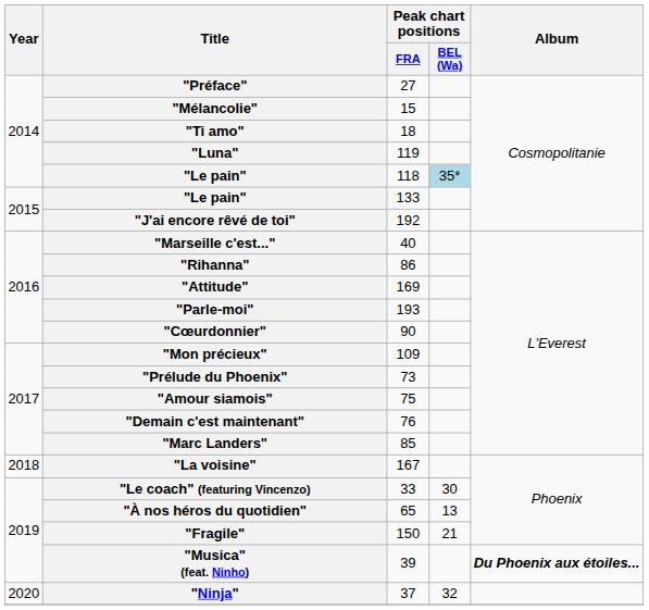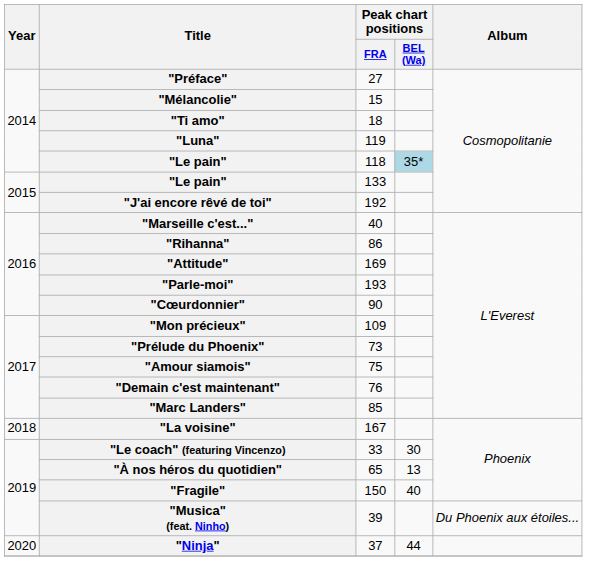 <table class="wikitable plainrowheaders" style="text-align:center;">
 <tr>
 <th scope="col" rowspan="2" style="width:1em;">Year</th>
 <th scope="col" rowspan="2" style="width:24em;">Title</th>
 <th scope="col" colspan="2">Peak chart positions</th>
 <th scope="col" rowspan="2">Album</th>
 </tr>
 <tr>
 <th scope="col" style="width:3em;font-size:85%;"><a href='#'>FRA</a><br></th>
 <th scope="col" style="width:3em;font-size:85%;"><a href='#'>BEL<br>(Wa)</a><br></th>
 </tr>
 <tr>
 <td rowspan="5">2014</td>
 <th scope="row">"Préface"</th>
 <td>27</td>
 <td></td>
 <td rowspan="7"><em>Cosmopolitanie</em></td>
 </tr>
 <tr>
 <th scope="row">"Mélancolie"</th>
 <td>15</td>
 <td></td>
 </tr>
 <tr>
 <th scope="row">"Ti amo"</th>
 <td>18</td>
 <td></td>
 </tr>
 <tr>
 <th scope="row">"Luna"</th>
 <td>119</td>
 <td></td>
 </tr>
 <tr>
 <th scope="row">"Le pain"</th>
 <td>118</td>
 <td style="background: lightblue;">35*</td>
 </tr>
 <tr>
 <td rowspan="2">2015</td>
 <th scope="row">"Le pain"</th>
 <td>133</td>
 <td></td>
 </tr>
 <tr>
 <th scope="row">"J'ai encore rêvé de toi"</th>
 <td>192</td>
 <td></td>
 </tr>
 <tr>
 <td rowspan="5">2016</td>
 <th scope="row">"Marseille c'est..."<br></th>
 <td>40</td>
 <td></td>
 <td rowspan="10"><em>L'Everest</em></td>
 </tr>
 <tr>
 <th scope="row">"Rihanna"<br></th>
 <td>86</td>
 <td></td>
 </tr>
 <tr>
 <th scope="row">"Attitude"<br></th>
 <td>169</td>
 <td></td>
 </tr>
 <tr>
 <th scope="row">"Parle-moi"</th>
 <td>193</td>
 <td></td>
 </tr>
 <tr>
 <th scope="row">"Cœurdonnier"</th>
 <td>90</td>
 <td></td>
 </tr>
 <tr>
 <td rowspan="5">2017</td>
 <th scope="row">"Mon précieux"</th>
 <td>109</td>
 <td></td>
 </tr>
 <tr>
 <th scope="row">"Prélude du Phoenix"</th>
 <td>73</td>
 <td></td>
 </tr>
 <tr>
 <th scope="row">"Amour siamois"</th>
 <td>75</td>
 <td></td>
 </tr>
 <tr>
 <th scope="row">"Demain c'est maintenant"</th>
 <td>76</td>
 <td></td>
 </tr>
 <tr>
 <th scope="row">"Marc Landers"</th>
 <td>85</td>
 <td></td>
 </tr>
 <tr>
 <td>2018</td>
 <th scope="row">"La voisine"</th>
 <td>167</td>
 <td></td>
 <td rowspan="4"><em>Phoenix</em></td>
 </tr>
 <tr>
 <td rowspan="4">2019</td>
 <th scope="row">"Le coach" <small>(featuring Vincenzo)</small></th>
 <td>33<br></td>
 <td>30</td>
 </tr>
 <tr>
 <th scope="row">"À nos héros du quotidien"</th>
 <td>65<br></td>
 <td>13</td>
 </tr>
 <tr>
 <th scope="row">"Fragile"</th>
 <td>150</td>
-<td>21</td>
+<td>40</td>
 </tr>
 <tr>
 <th scope="row">"Musica" <br><small>(feat. <a href='#'>Ninho</a>)</small></th>
 <td>39</td>
 <td></td>
-<td><strong><em>Du Phoenix aux étoiles...</em></strong></td>
+<td><em>Du Phoenix aux étoiles...</em></td>
 </tr>
 <tr>
 <td>2020</td>
 <th scope="row">"<a href='#'>Ninja</a>"</th>
 <td>37</td>
-<td>32</td>
+<td>44</td>
 <td></td>
 </tr>
 <tr>
 </tr>
 </table>
